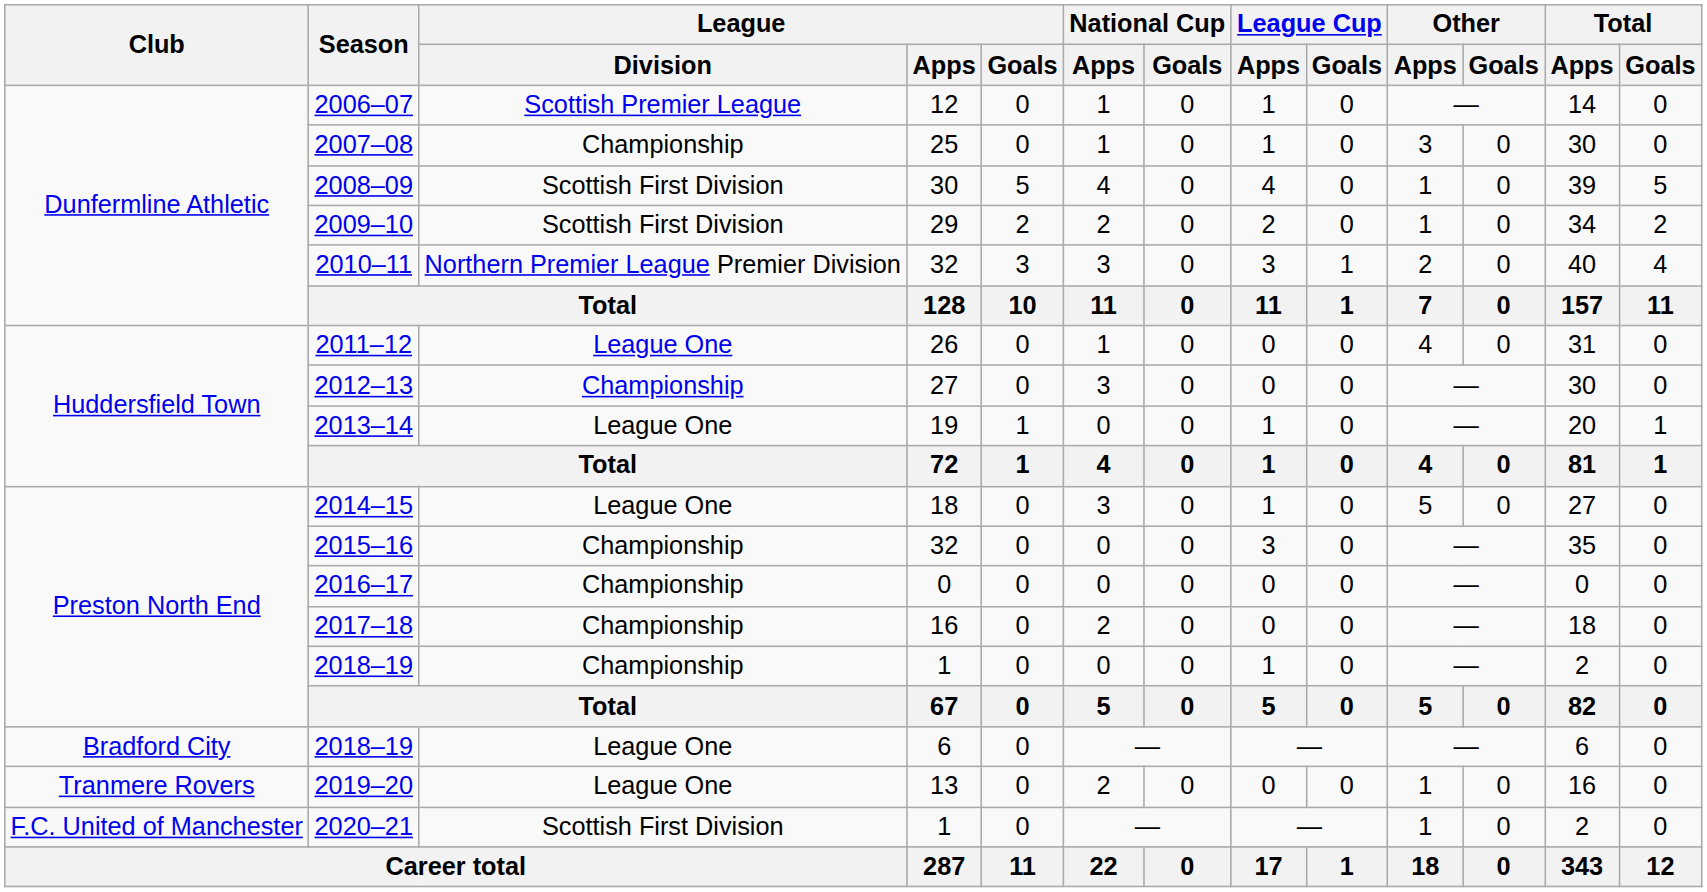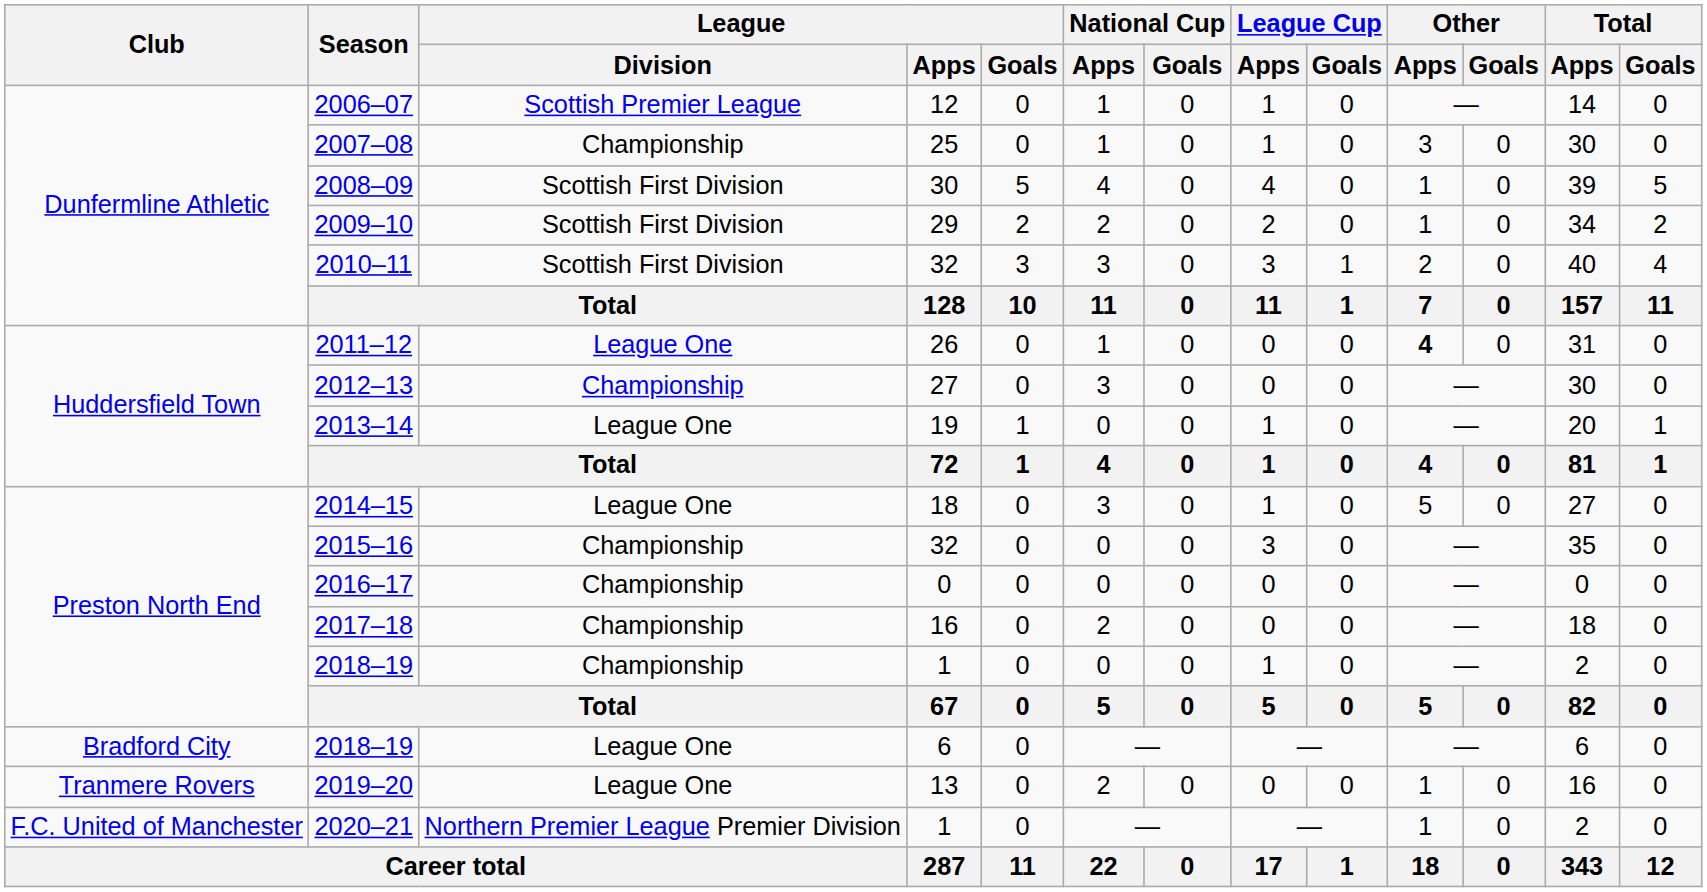 <table class="wikitable" style="text-align:center">
 <tr>
 <th rowspan="2">Club</th>
 <th rowspan="2">Season</th>
 <th colspan="3">League</th>
 <th colspan="2">National Cup</th>
 <th colspan="2"><a href='#'>League Cup</a></th>
 <th colspan="2">Other</th>
 <th colspan="2">Total</th>
 </tr>
 <tr>
 <th>Division</th>
 <th>Apps</th>
 <th>Goals</th>
 <th>Apps</th>
 <th>Goals</th>
 <th>Apps</th>
 <th>Goals</th>
 <th>Apps</th>
 <th>Goals</th>
 <th>Apps</th>
 <th>Goals</th>
 </tr>
 <tr>
 <td rowspan="6"><a href='#'>Dunfermline Athletic</a></td>
 <td><a href='#'>2006–07</a></td>
 <td><a href='#'>Scottish Premier League</a></td>
 <td>12</td>
 <td>0</td>
 <td>1</td>
 <td>0</td>
 <td>1</td>
 <td>0</td>
 <td colspan="2">—</td>
 <td>14</td>
 <td>0</td>
 </tr>
 <tr>
 <td><a href='#'>2007–08</a></td>
 <td>Championship</td>
 <td>25</td>
 <td>0</td>
 <td>1</td>
 <td>0</td>
 <td>1</td>
 <td>0</td>
 <td>3</td>
 <td>0</td>
 <td>30</td>
 <td>0</td>
 </tr>
 <tr>
 <td><a href='#'>2008–09</a></td>
 <td>Scottish First Division</td>
 <td>30</td>
 <td>5</td>
 <td>4</td>
 <td>0</td>
 <td>4</td>
 <td>0</td>
 <td>1</td>
 <td>0</td>
 <td>39</td>
 <td>5</td>
 </tr>
 <tr>
 <td><a href='#'>2009–10</a></td>
 <td>Scottish First Division</td>
 <td>29</td>
 <td>2</td>
 <td>2</td>
 <td>0</td>
 <td>2</td>
 <td>0</td>
 <td>1</td>
 <td>0</td>
 <td>34</td>
 <td>2</td>
 </tr>
 <tr>
 <td><a href='#'>2010–11</a></td>
-<td><a href='#'>Northern Premier League</a> Premier Division</td>
+<td>Scottish First Division</td>
 <td>32</td>
 <td>3</td>
 <td>3</td>
 <td>0</td>
 <td>3</td>
 <td>1</td>
 <td>2</td>
 <td>0</td>
 <td>40</td>
 <td>4</td>
 </tr>
 <tr>
 <th colspan="2">Total</th>
 <th>128</th>
 <th>10</th>
 <th>11</th>
 <th>0</th>
 <th>11</th>
 <th>1</th>
 <th>7</th>
 <th>0</th>
 <th>157</th>
 <th>11</th>
 </tr>
 <tr>
 <td rowspan="4"><a href='#'>Huddersfield Town</a></td>
 <td><a href='#'>2011–12</a></td>
 <td><a href='#'>League One</a></td>
 <td>26</td>
 <td>0</td>
 <td>1</td>
 <td>0</td>
 <td>0</td>
 <td>0</td>
-<td>4</td>
+<td><strong>4</strong></td>
 <td>0</td>
 <td>31</td>
 <td>0</td>
 </tr>
 <tr>
 <td><a href='#'>2012–13</a></td>
 <td><a href='#'>Championship</a></td>
 <td>27</td>
 <td>0</td>
 <td>3</td>
 <td>0</td>
 <td>0</td>
 <td>0</td>
 <td colspan="2">—</td>
 <td>30</td>
 <td>0</td>
 </tr>
 <tr>
 <td><a href='#'>2013–14</a></td>
 <td>League One</td>
 <td>19</td>
 <td>1</td>
 <td>0</td>
 <td>0</td>
 <td>1</td>
 <td>0</td>
 <td colspan="2">—</td>
 <td>20</td>
 <td>1</td>
 </tr>
 <tr>
 <th colspan="2">Total</th>
 <th>72</th>
 <th>1</th>
 <th>4</th>
 <th>0</th>
 <th>1</th>
 <th>0</th>
 <th>4</th>
 <th>0</th>
 <th>81</th>
 <th>1</th>
 </tr>
 <tr>
 <td rowspan="6"><a href='#'>Preston North End</a></td>
 <td><a href='#'>2014–15</a></td>
 <td>League One</td>
 <td>18</td>
 <td>0</td>
 <td>3</td>
 <td>0</td>
 <td>1</td>
 <td>0</td>
 <td>5</td>
 <td>0</td>
 <td>27</td>
 <td>0</td>
 </tr>
 <tr>
 <td><a href='#'>2015–16</a></td>
 <td>Championship</td>
 <td>32</td>
 <td>0</td>
 <td>0</td>
 <td>0</td>
 <td>3</td>
 <td>0</td>
 <td colspan="2">—</td>
 <td>35</td>
 <td>0</td>
 </tr>
 <tr>
 <td><a href='#'>2016–17</a></td>
 <td>Championship</td>
 <td>0</td>
 <td>0</td>
 <td>0</td>
 <td>0</td>
 <td>0</td>
 <td>0</td>
 <td colspan="2">—</td>
 <td>0</td>
 <td>0</td>
 </tr>
 <tr>
 <td><a href='#'>2017–18</a></td>
 <td>Championship</td>
 <td>16</td>
 <td>0</td>
 <td>2</td>
 <td>0</td>
 <td>0</td>
 <td>0</td>
 <td colspan="2">—</td>
 <td>18</td>
 <td>0</td>
 </tr>
 <tr>
 <td><a href='#'>2018–19</a></td>
 <td>Championship</td>
 <td>1</td>
 <td>0</td>
 <td>0</td>
 <td>0</td>
 <td>1</td>
 <td>0</td>
 <td colspan="2">—</td>
 <td>2</td>
 <td>0</td>
 </tr>
 <tr>
 <th colspan="2">Total</th>
 <th>67</th>
 <th>0</th>
 <th>5</th>
 <th>0</th>
 <th>5</th>
 <th>0</th>
 <th>5</th>
 <th>0</th>
 <th>82</th>
 <th>0</th>
 </tr>
 <tr>
 <td><a href='#'>Bradford City</a></td>
 <td><a href='#'>2018–19</a></td>
 <td>League One</td>
 <td>6</td>
 <td>0</td>
 <td colspan="2">—</td>
 <td colspan="2">—</td>
 <td colspan="2">—</td>
 <td>6</td>
 <td>0</td>
 </tr>
 <tr>
 <td><a href='#'>Tranmere Rovers</a></td>
 <td><a href='#'>2019–20</a></td>
 <td>League One</td>
 <td>13</td>
 <td>0</td>
 <td>2</td>
 <td>0</td>
 <td>0</td>
 <td>0</td>
 <td>1</td>
 <td>0</td>
 <td>16</td>
 <td>0</td>
 </tr>
 <tr>
 <td><a href='#'>F.C. United of Manchester</a></td>
 <td><a href='#'>2020–21</a></td>
-<td>Scottish First Division</td>
+<td><a href='#'>Northern Premier League</a> Premier Division</td>
 <td>1</td>
 <td>0</td>
 <td colspan="2">—</td>
 <td colspan="2">—</td>
 <td>1</td>
 <td>0</td>
 <td>2</td>
 <td>0</td>
 </tr>
 <tr>
 <th colspan="3">Career total</th>
 <th>287</th>
 <th>11</th>
 <th>22</th>
 <th>0</th>
 <th>17</th>
 <th>1</th>
 <th>18</th>
 <th>0</th>
 <th>343</th>
 <th>12</th>
 </tr>
 </table>
